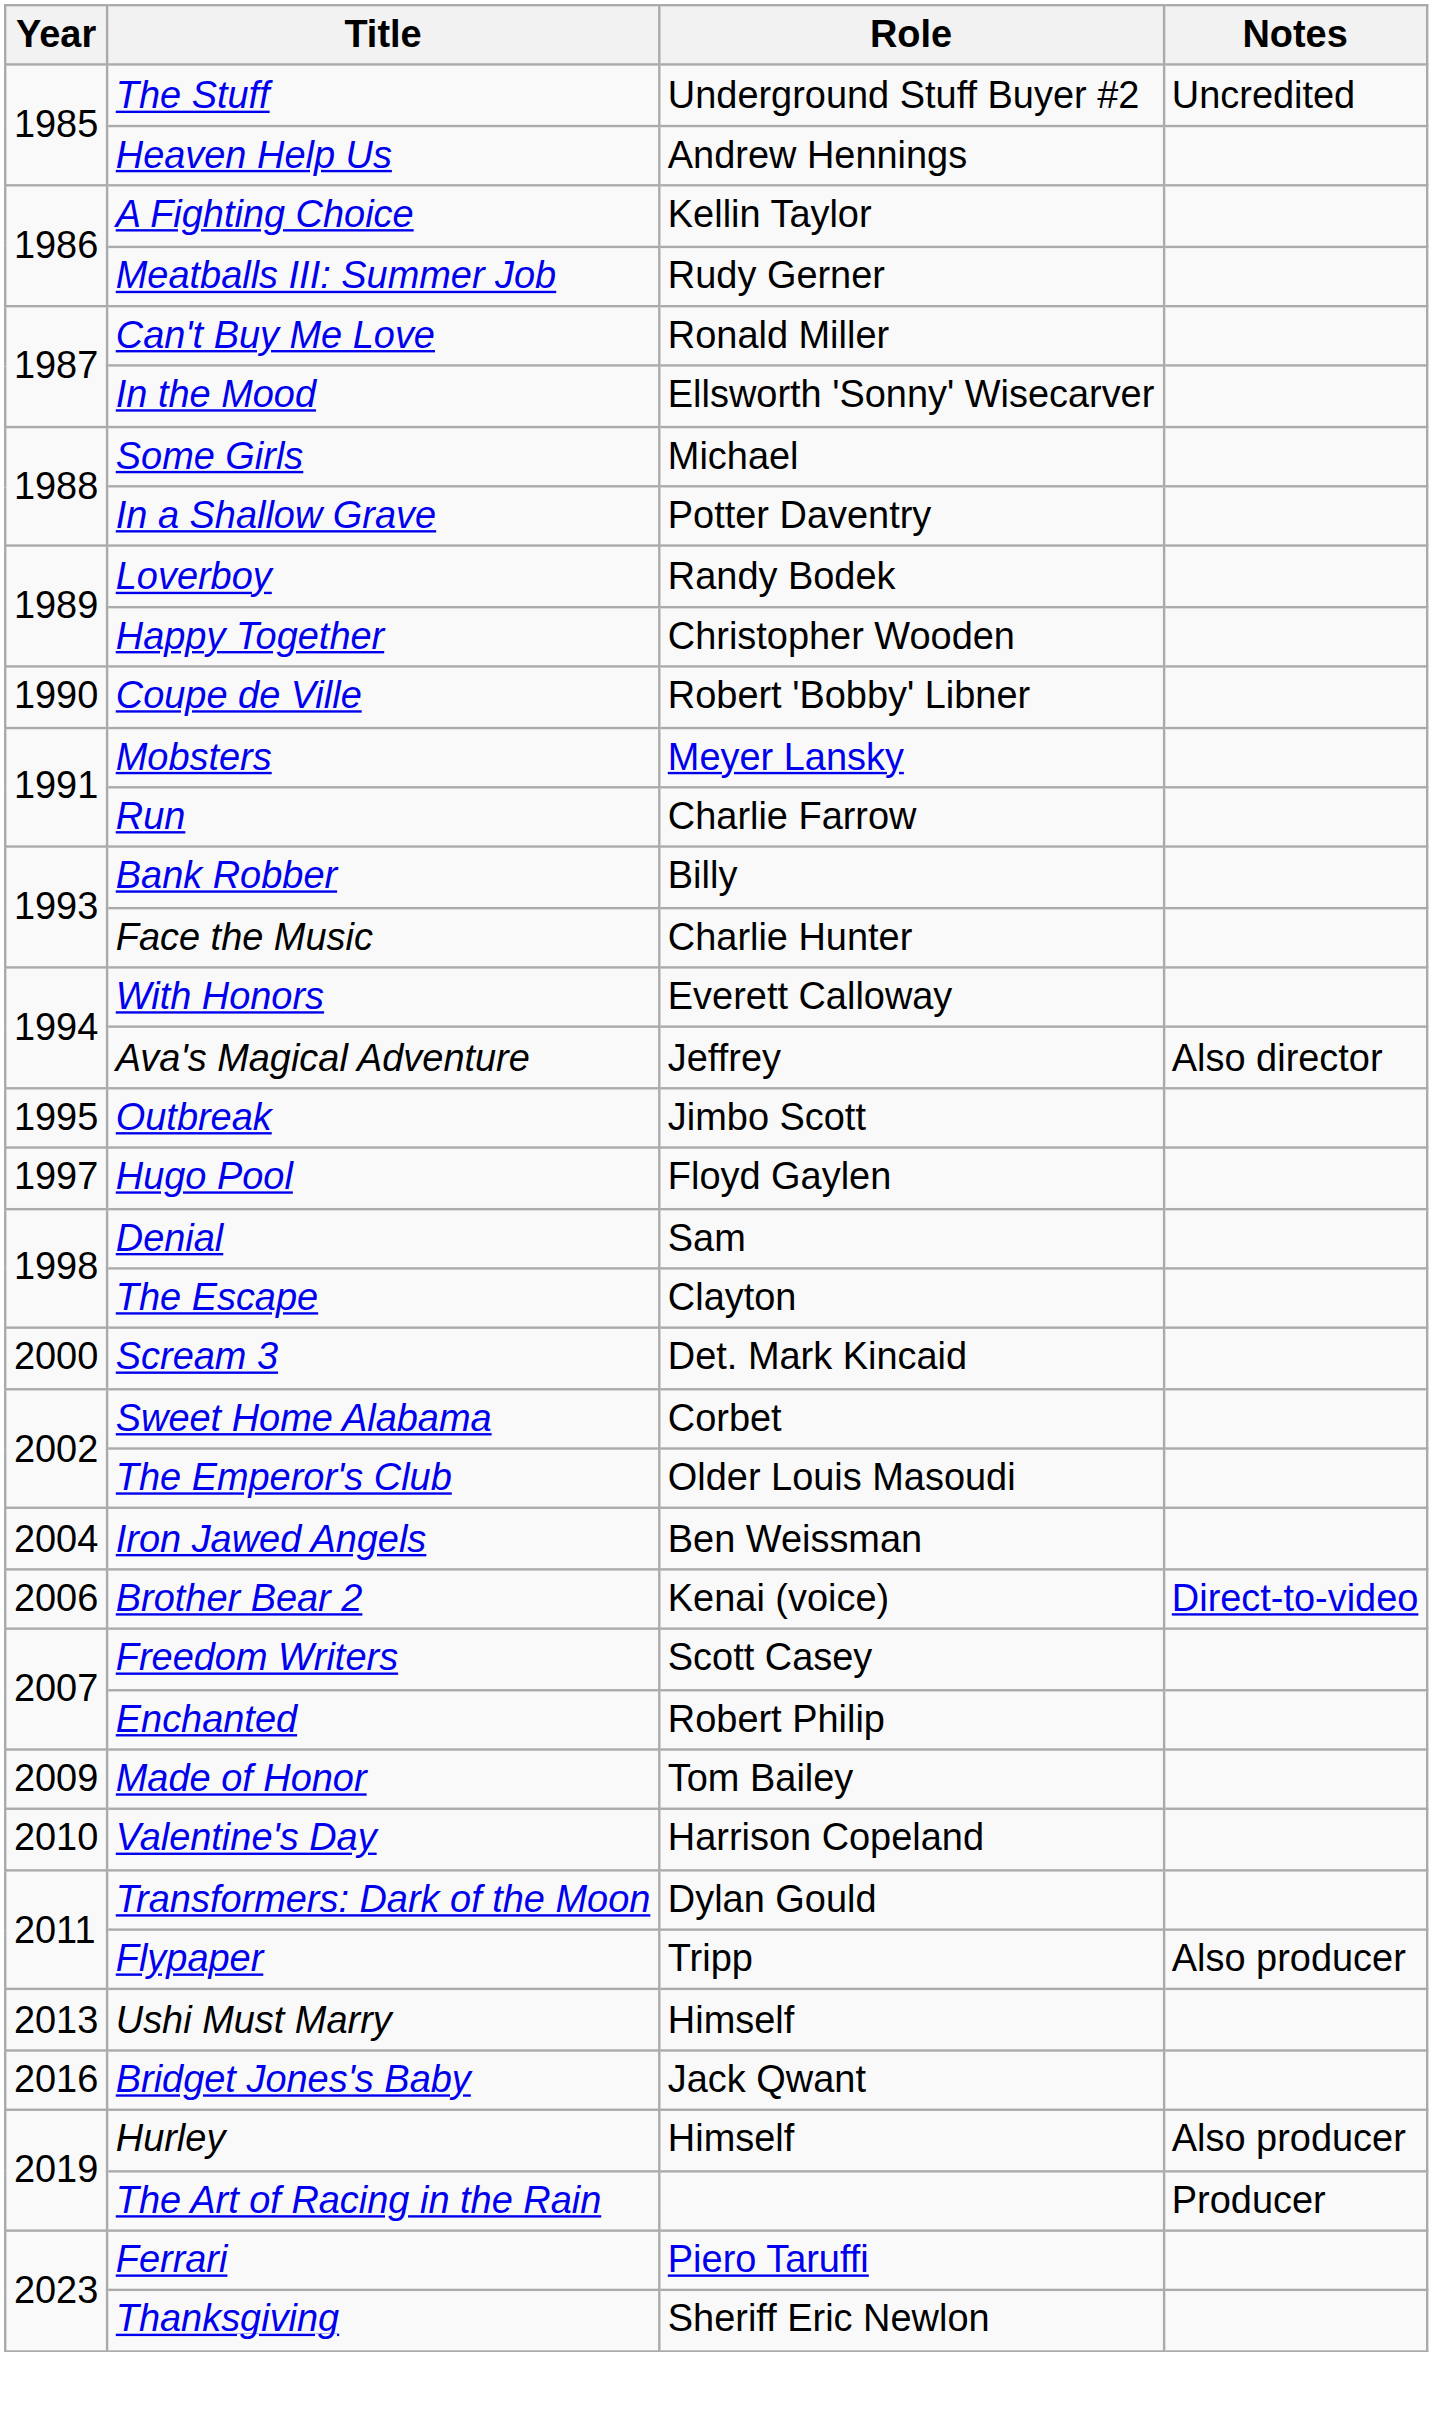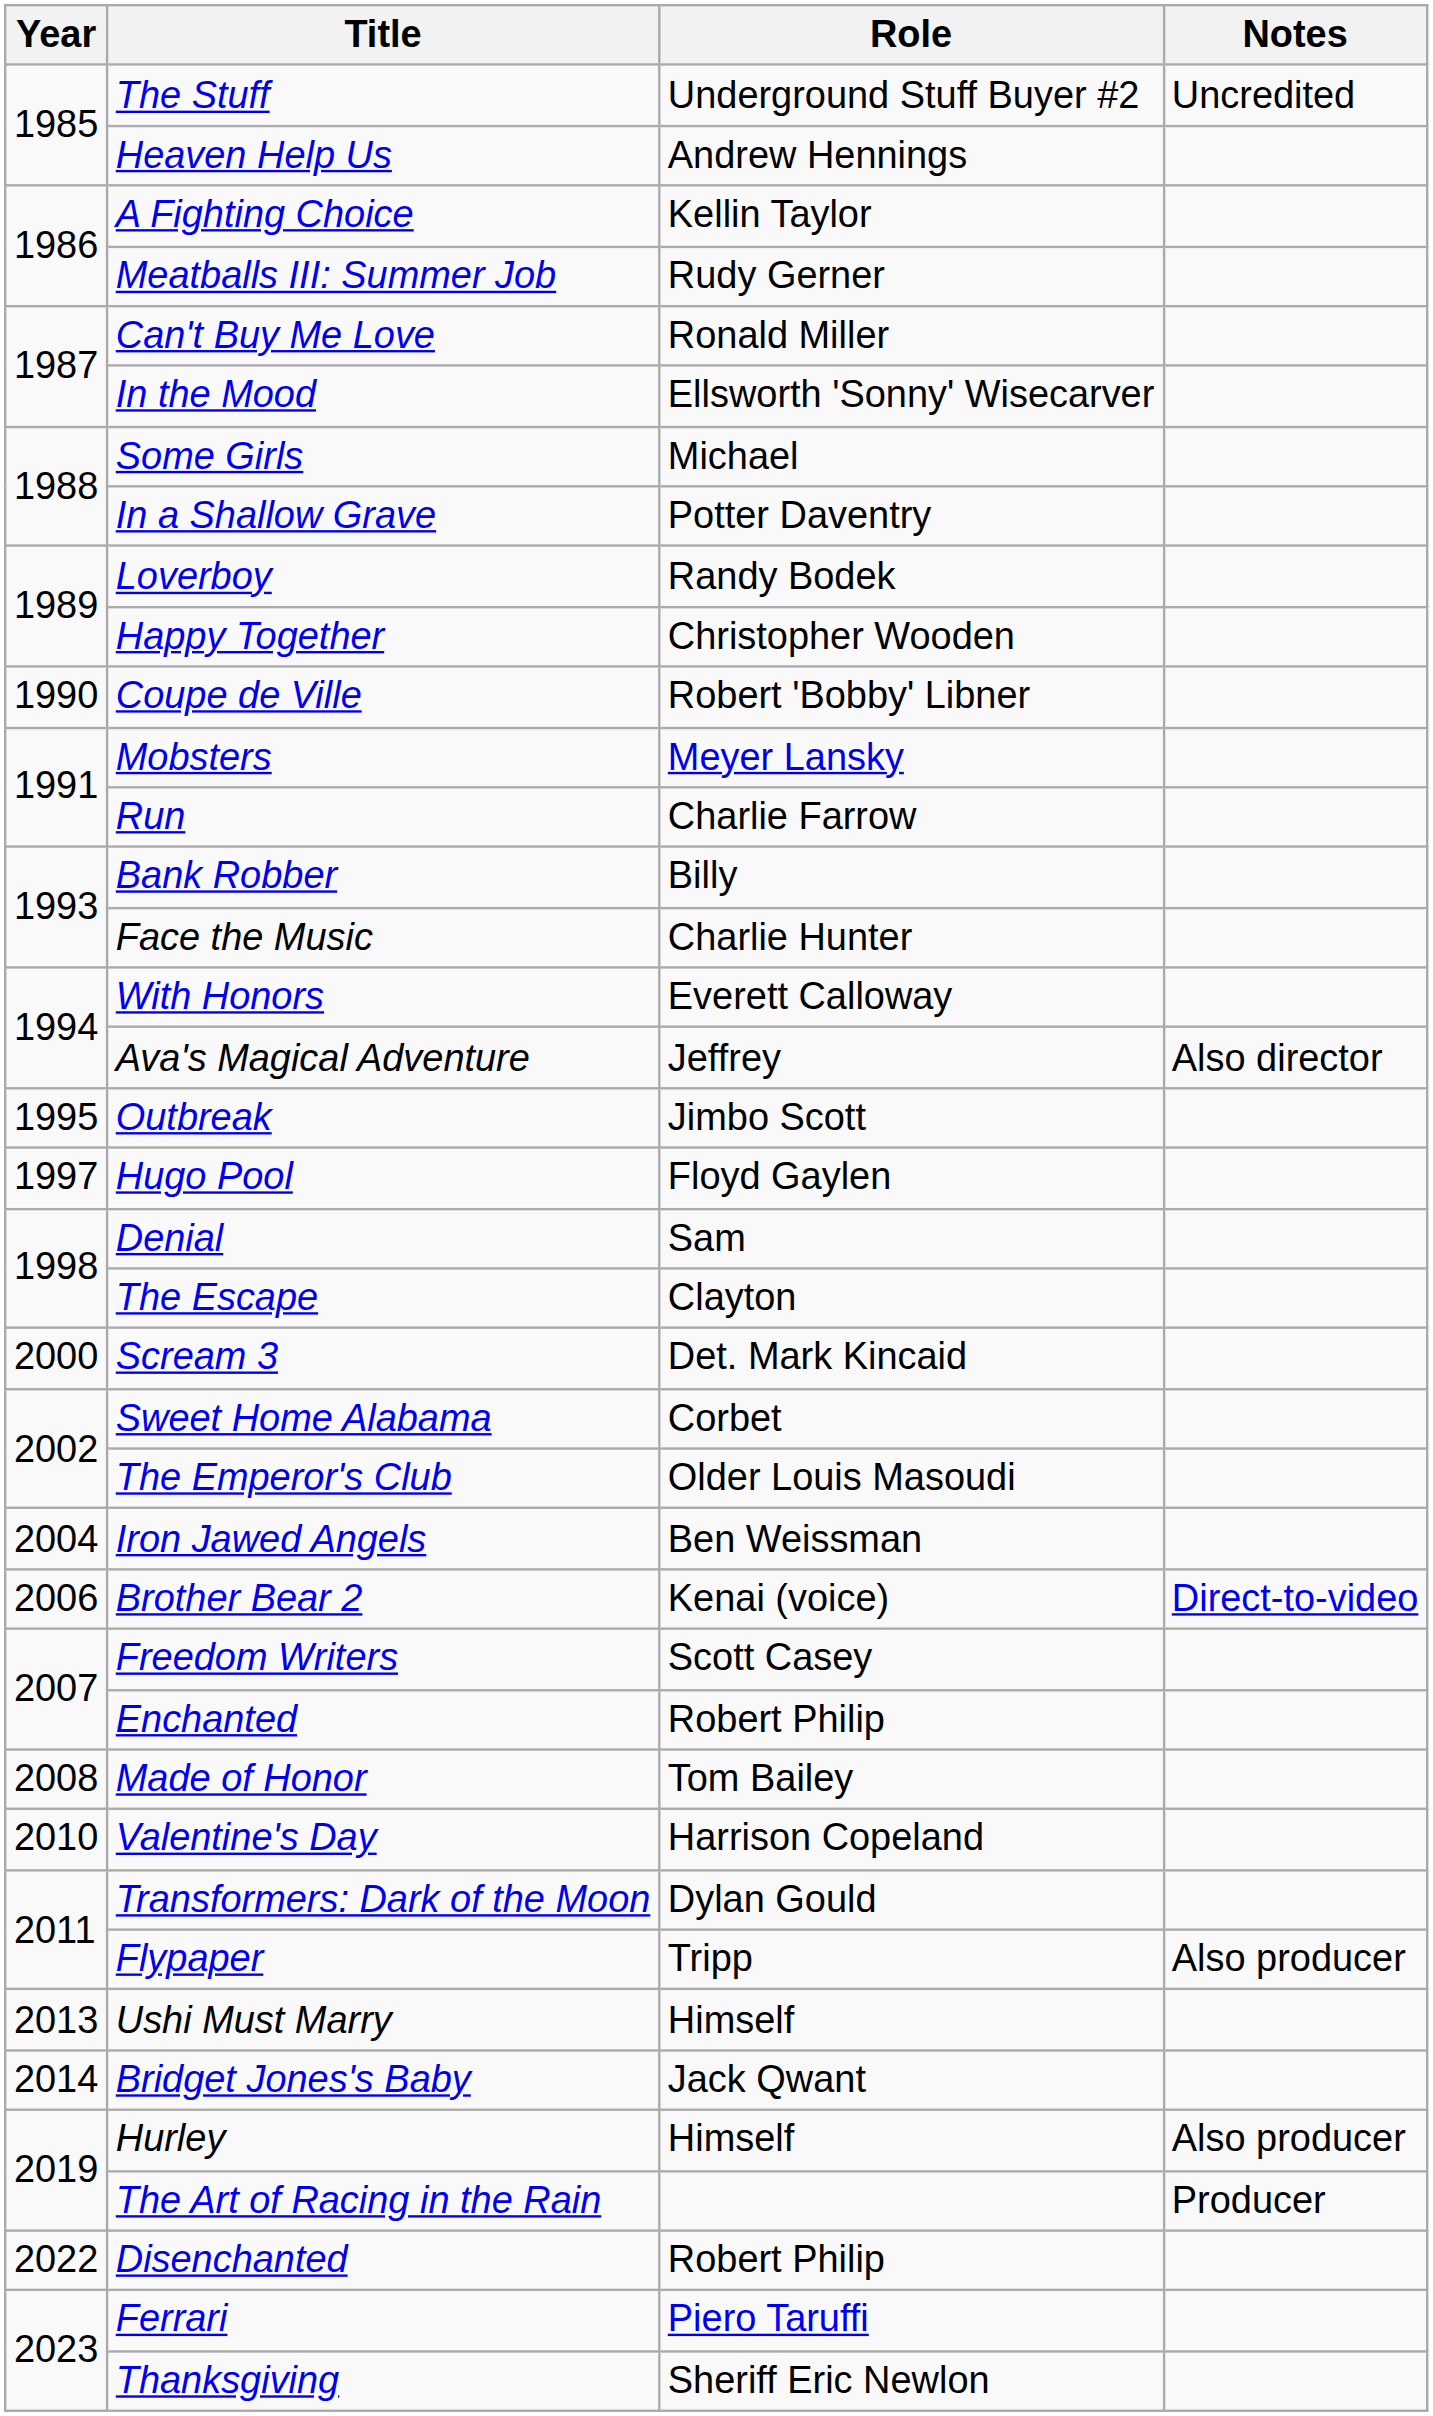 <table class="wikitable sortable">
 <tr>
 <th>Year</th>
 <th>Title</th>
 <th>Role</th>
 <th class=unsortable>Notes</th>
 </tr>
 <tr>
 <td rowspan="2">1985</td>
 <td><em><a href='#'>The Stuff</a></em></td>
 <td>Underground Stuff Buyer #2</td>
 <td>Uncredited</td>
 </tr>
 <tr>
 <td><em><a href='#'>Heaven Help Us</a></em></td>
 <td>Andrew Hennings</td>
 <td></td>
 </tr>
 <tr>
 <td rowspan="2">1986</td>
 <td><em><a href='#'>A Fighting Choice</a></em></td>
 <td>Kellin Taylor</td>
 <td></td>
 </tr>
 <tr>
 <td><em><a href='#'>Meatballs III: Summer Job</a></em></td>
 <td>Rudy Gerner</td>
 <td></td>
 </tr>
 <tr>
 <td rowspan="2">1987</td>
 <td><em><a href='#'>Can't Buy Me Love</a></em></td>
 <td>Ronald Miller</td>
 <td></td>
 </tr>
 <tr>
 <td><em><a href='#'>In the Mood</a></em></td>
 <td>Ellsworth 'Sonny' Wisecarver</td>
 <td></td>
 </tr>
 <tr>
 <td rowspan="2">1988</td>
 <td><em><a href='#'>Some Girls</a></em></td>
 <td>Michael</td>
 <td></td>
 </tr>
 <tr>
 <td><em><a href='#'>In a Shallow Grave</a></em></td>
 <td>Potter Daventry</td>
 <td></td>
 </tr>
 <tr>
 <td rowspan="2">1989</td>
 <td><em><a href='#'>Loverboy</a></em></td>
 <td>Randy Bodek</td>
 <td></td>
 </tr>
 <tr>
 <td><em><a href='#'>Happy Together</a></em></td>
 <td>Christopher Wooden</td>
 <td></td>
 </tr>
 <tr>
 <td>1990</td>
 <td><em><a href='#'>Coupe de Ville</a></em></td>
 <td>Robert 'Bobby' Libner</td>
 <td></td>
 </tr>
 <tr>
 <td rowspan="2">1991</td>
 <td><em><a href='#'>Mobsters</a></em></td>
 <td><a href='#'>Meyer Lansky</a></td>
 <td></td>
 </tr>
 <tr>
 <td><em><a href='#'>Run</a></em></td>
 <td>Charlie Farrow</td>
 <td></td>
 </tr>
 <tr>
 <td rowspan="2">1993</td>
 <td><em><a href='#'>Bank Robber</a></em></td>
 <td>Billy</td>
 <td></td>
 </tr>
 <tr>
 <td><em>Face the Music</em></td>
 <td>Charlie Hunter</td>
 <td></td>
 </tr>
 <tr>
 <td rowspan="2">1994</td>
 <td><em><a href='#'>With Honors</a></em></td>
 <td>Everett Calloway</td>
 <td></td>
 </tr>
 <tr>
 <td><em>Ava's Magical Adventure</em></td>
 <td>Jeffrey</td>
 <td>Also director</td>
 </tr>
 <tr>
 <td>1995</td>
 <td><em><a href='#'>Outbreak</a></em></td>
 <td>Jimbo Scott</td>
 <td></td>
 </tr>
 <tr>
 <td>1997</td>
 <td><em><a href='#'>Hugo Pool</a></em></td>
 <td>Floyd Gaylen</td>
 <td></td>
 </tr>
 <tr>
 <td rowspan="2">1998</td>
 <td><em><a href='#'>Denial</a></em></td>
 <td>Sam</td>
 <td></td>
 </tr>
 <tr>
 <td><em><a href='#'>The Escape</a></em></td>
 <td>Clayton</td>
 <td></td>
 </tr>
 <tr>
 <td>2000</td>
 <td><em><a href='#'>Scream 3</a></em></td>
 <td>Det. Mark Kincaid</td>
 <td></td>
 </tr>
 <tr>
 <td rowspan="2">2002</td>
 <td><em><a href='#'>Sweet Home Alabama</a></em></td>
 <td>Corbet</td>
 <td></td>
 </tr>
 <tr>
 <td><em><a href='#'>The Emperor's Club</a></em></td>
 <td>Older Louis Masoudi</td>
 <td></td>
 </tr>
 <tr>
 <td>2004</td>
 <td><em><a href='#'>Iron Jawed Angels</a></em></td>
 <td>Ben Weissman</td>
 <td></td>
 </tr>
 <tr>
 <td>2006</td>
 <td><em><a href='#'>Brother Bear 2</a></em></td>
 <td>Kenai (voice)</td>
 <td><a href='#'>Direct-to-video</a></td>
 </tr>
 <tr>
 <td rowspan="2">2007</td>
 <td><em><a href='#'>Freedom Writers</a></em></td>
 <td>Scott Casey</td>
 <td></td>
 </tr>
 <tr>
 <td><em><a href='#'>Enchanted</a></em></td>
 <td>Robert Philip</td>
 <td></td>
 </tr>
 <tr>
-<td>2009</td>
+<td>2008</td>
 <td><em><a href='#'>Made of Honor</a></em></td>
 <td>Tom Bailey</td>
 <td></td>
 </tr>
 <tr>
 <td>2010</td>
 <td><em><a href='#'>Valentine's Day</a></em></td>
 <td>Harrison Copeland</td>
 <td></td>
 </tr>
 <tr>
 <td rowspan="2">2011</td>
 <td><em><a href='#'>Transformers: Dark of the Moon</a></em></td>
 <td>Dylan Gould</td>
 <td></td>
 </tr>
 <tr>
 <td><em><a href='#'>Flypaper</a></em></td>
 <td>Tripp</td>
 <td>Also producer</td>
 </tr>
 <tr>
 <td>2013</td>
 <td><em>Ushi Must Marry</em></td>
 <td>Himself</td>
 <td></td>
 </tr>
 <tr>
-<td>2016</td>
+<td>2014</td>
 <td><em><a href='#'>Bridget Jones's Baby</a></em></td>
 <td>Jack Qwant</td>
 <td></td>
 </tr>
 <tr>
 <td rowspan="2">2019</td>
 <td><em>Hurley</em></td>
 <td>Himself</td>
 <td>Also producer</td>
 </tr>
 <tr>
 <td><em><a href='#'>The Art of Racing in the Rain</a></em></td>
 <td></td>
 <td>Producer</td>
 </tr>
 <tr>
+<td>2022</td>
+<td><em><a href='#'>Disenchanted</a></em></td>
+<td>Robert Philip</td>
+<td></td>
+</tr>
+<tr>
 <td rowspan="2">2023</td>
 <td><em><a href='#'>Ferrari</a></em></td>
 <td><a href='#'>Piero Taruffi</a></td>
 <td></td>
 </tr>
 <tr>
 <td><em><a href='#'>Thanksgiving</a></em></td>
 <td>Sheriff Eric Newlon</td>
 <td></td>
 </tr>
 </table>
